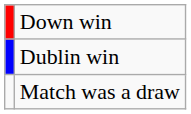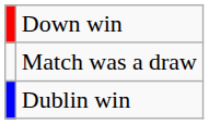 <table class="wikitable">
 <tr>
 <td style="background-color:red"></td>
 <td>Down win</td>
 </tr>
 <tr>
+<td></td>
+<td>Match was a draw</td>
+</tr>
+<tr>
 <td style="background-color:blue"></td>
 <td>Dublin win</td>
 </tr>
-<tr>
-<td></td>
-<td>Match was a draw</td>
-</tr>
 </table>
